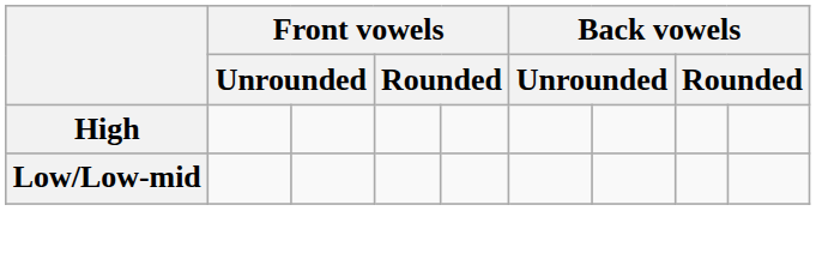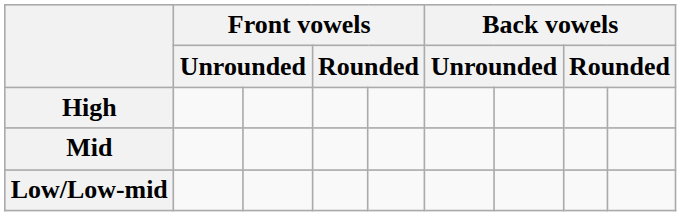 <table class="wikitable">
 <tr>
 <th rowspan=2></th>
 <th ! colspan=4 scope="col">Front vowels</th>
 <th ! colspan=4 scope="col">Back vowels</th>
 </tr>
 <tr>
 <th colspan=2 scope="col">Unrounded</th>
 <th ! colspan=2 scope="col">Rounded</th>
 <th colspan=2 scope="col">Unrounded</th>
 <th ! colspan=2 scope="col">Rounded</th>
 </tr>
 <tr>
 <th scope="row">High</th>
 <td></td>
 <td></td>
 <td></td>
 <td></td>
 <td></td>
 <td></td>
 <td></td>
 <td></td>
 </tr>
 <tr>
+<th scope="row">Mid</th>
+<td></td>
+<td></td>
+<td></td>
+<td></td>
+<td></td>
+<td></td>
+<td></td>
+<td></td>
+</tr>
+<tr>
 <th scope="row">Low/Low-mid</th>
 <td></td>
 <td></td>
 <td></td>
 <td></td>
 <td></td>
 <td></td>
 <td></td>
 <td> </td>
 </tr>
 </table>
